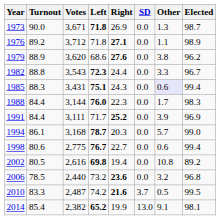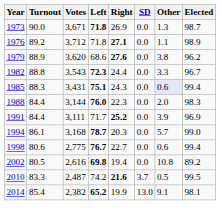 <table class="wikitable sortable" style="font-size: 95%;">
 <tr>
 <th>Year</th>
 <th>Turnout</th>
 <th>Votes</th>
 <th>Left</th>
 <th>Right</th>
 <th><a href='#'>SD</a></th>
 <th>Other</th>
 <th>Elected</th>
 </tr>
 <tr>
 <td><a href='#'>1973</a></td>
 <td>90.0</td>
 <td>3,671</td>
 <td><strong>71.8</strong></td>
 <td>26.9</td>
 <td>0.0</td>
 <td>1.3</td>
 <td>98.7</td>
 </tr>
 <tr>
 <td><a href='#'>1976</a></td>
 <td>89.2</td>
 <td>3,712</td>
 <td>71.8</td>
 <td><strong>27.1</strong></td>
 <td>0.0</td>
 <td>1.1</td>
 <td>98.9</td>
 </tr>
 <tr>
 <td><a href='#'>1979</a></td>
 <td>88.9</td>
 <td>3,620</td>
 <td>68.6</td>
 <td><strong>27.6</strong></td>
 <td>0.0</td>
 <td>3.8</td>
 <td>96.2</td>
 </tr>
 <tr>
 <td><a href='#'>1982</a></td>
 <td>88.8</td>
 <td>3,543</td>
 <td><strong>72.3</strong></td>
 <td>24.4</td>
 <td>0.0</td>
 <td>3.3</td>
 <td>96.7</td>
 </tr>
 <tr>
 <td><a href='#'>1985</a></td>
 <td>88.3</td>
 <td>3,431</td>
 <td><strong>75.1</strong></td>
 <td>24.3</td>
 <td>0.0</td>
 <td style="background: lavender;">0.6</td>
 <td>99.4</td>
 </tr>
 <tr>
 <td><a href='#'>1988</a></td>
 <td>84.4</td>
 <td>3,144</td>
 <td><strong>76.0</strong></td>
 <td>22.3</td>
 <td>0.0</td>
-<td>1.7</td>
+<td>2.0</td>
 <td>98.3</td>
 </tr>
 <tr>
 <td><a href='#'>1991</a></td>
 <td>84.4</td>
 <td>3,111</td>
 <td>71.7</td>
 <td><strong>25.2</strong></td>
 <td>0.0</td>
 <td>3.9</td>
 <td>96.9</td>
 </tr>
 <tr>
 <td><a href='#'>1994</a></td>
 <td>86.1</td>
 <td>3,168</td>
 <td><strong>78.7</strong></td>
 <td>20.3</td>
 <td>0.0</td>
 <td>5.7</td>
 <td>99.0</td>
 </tr>
 <tr>
 <td><a href='#'>1998</a></td>
 <td>80.6</td>
 <td>2,775</td>
 <td><strong>76.7</strong></td>
 <td>22.7</td>
 <td>0.0</td>
 <td>0.6</td>
 <td>99.4</td>
 </tr>
 <tr>
 <td><a href='#'>2002</a></td>
 <td>80.5</td>
 <td>2,616</td>
 <td><strong>69.8</strong></td>
 <td>19.4</td>
 <td>0.0</td>
 <td>10.8</td>
 <td>89.2</td>
 </tr>
 <tr>
-<td><a href='#'>2006</a></td>
-<td>78.5</td>
-<td>2,440</td>
-<td>73.2</td>
-<td><strong>23.6</strong></td>
-<td>0.0</td>
-<td>3.2</td>
-<td>96.8</td>
-</tr>
-<tr>
 <td><a href='#'>2010</a></td>
 <td>83.3</td>
 <td>2,487</td>
 <td>74.2</td>
 <td><strong>21.6</strong></td>
 <td>3.7</td>
 <td>0.5</td>
 <td>99.5</td>
 </tr>
 <tr>
 <td><a href='#'>2014</a></td>
 <td>85.4</td>
 <td>2,382</td>
 <td><strong>65.2</strong></td>
 <td>19.9</td>
 <td>13.0</td>
 <td>9.1</td>
 <td>98.1</td>
 </tr>
 </table>
